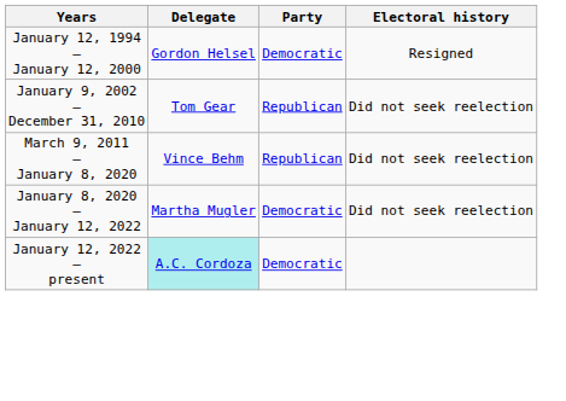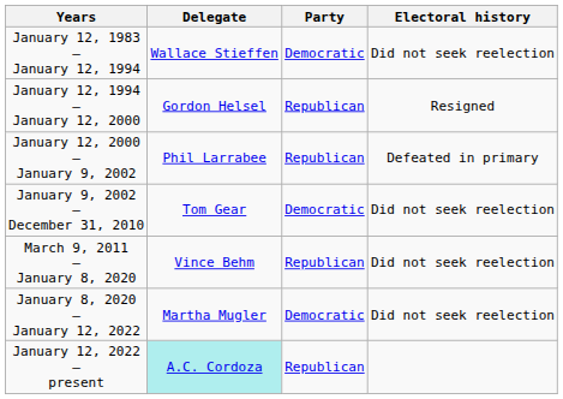 <table class=wikitable style="text-align:center">
 <tr valign=bottom>
 <th>Years</th>
 <th>Delegate</th>
 <th>Party</th>
 <th>Electoral history</th>
 </tr>
 <tr>
+<td nowrap><span>January 12, 1983</span><br>–<br><span>January 12, 1994</span></td>
+<td><a href='#'>Wallace Stieffen</a></td>
+<td><a href='#'>Democratic</a></td>
+<td>Did not seek reelection</td>
+</tr>
+<tr>
 <td nowrap><span>January 12, 1994</span><br>–<br><span>January 12, 2000</span></td>
 <td><a href='#'>Gordon Helsel</a></td>
-<td><a href='#'>Democratic</a></td>
+<td><a href='#'>Republican</a></td>
 <td>Resigned</td>
+</tr>
+<tr>
+<td nowrap><span>January 12, 2000</span><br>–<br><span>January 9, 2002</span></td>
+<td><a href='#'>Phil Larrabee</a></td>
+<td><a href='#'>Republican</a></td>
+<td>Defeated in primary</td>
 </tr>
 <tr>
 <td nowrap><span>January 9, 2002</span><br>–<br><span>December 31, 2010</span></td>
 <td><a href='#'>Tom Gear</a></td>
-<td><a href='#'>Republican</a></td>
+<td><a href='#'>Democratic</a></td>
 <td>Did not seek reelection</td>
 </tr>
 <tr>
 <td nowrap><span>March 9, 2011</span><br>–<br><span>January 8, 2020</span></td>
 <td><a href='#'>Vince Behm</a></td>
 <td><a href='#'>Republican</a></td>
 <td>Did not seek reelection</td>
 </tr>
 <tr>
 <td nowrap><span>January 8, 2020</span><br>–<br>January 12, 2022</td>
 <td><a href='#'>Martha Mugler</a></td>
 <td><a href='#'>Democratic</a></td>
 <td>Did not seek reelection</td>
 </tr>
 <tr>
 <td nowrap><span>January 12, 2022</span><br>–<br><span>present</span></td>
 <td style="background: paleturquoise;"><a href='#'>A.C. Cordoza</a></td>
-<td><a href='#'>Democratic</a></td>
+<td><a href='#'>Republican</a></td>
 <td></td>
 </tr>
 </table>
